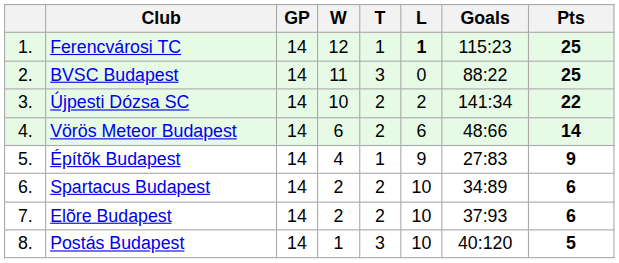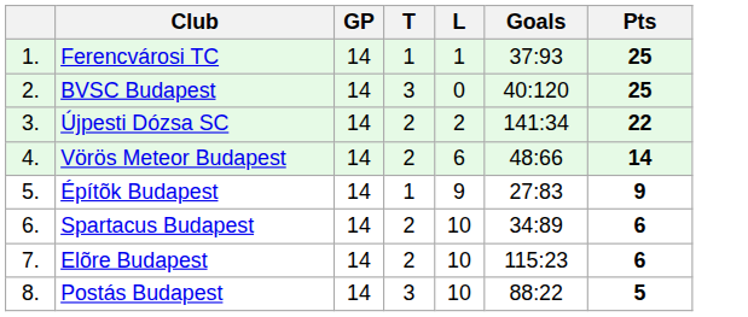 <table class="wikitable">
 <tr>
 <th width="30"></th>
 <th width="200">Club</th>
 <th width="30">GP</th>
-<th width="30">W</th>
 <th width="30">T</th>
 <th width="30">L</th>
 <th width="70">Goals</th>
 <th width="70">Pts</th>
 </tr>
 <tr bgcolor="#e6fae6" align="center">
 <td>1.</td>
 <td align="left"><a href='#'>Ferencvárosi TC</a></td>
 <td>14</td>
-<td>12</td>
 <td>1</td>
-<td><strong>1</strong></td>
-<td>115:23</td>
+<td>1</td>
+<td>37:93</td>
 <td><strong>25</strong></td>
 </tr>
 <tr bgcolor="#e6fae6" align="center">
 <td>2.</td>
 <td align="left"><a href='#'>BVSC Budapest</a></td>
 <td>14</td>
-<td>11</td>
 <td>3</td>
 <td>0</td>
-<td>88:22</td>
+<td>40:120</td>
 <td><strong>25</strong></td>
 </tr>
 <tr bgcolor="#e6fae6" align="center">
 <td>3.</td>
 <td align="left"><a href='#'>Újpesti Dózsa SC</a></td>
 <td>14</td>
-<td>10</td>
 <td>2</td>
 <td>2</td>
 <td>141:34</td>
 <td><strong>22</strong></td>
 </tr>
 <tr bgcolor="#e6fae6" align="center">
 <td>4.</td>
 <td align="left"><a href='#'>Vörös Meteor Budapest</a></td>
 <td>14</td>
-<td>6</td>
 <td>2</td>
 <td>6</td>
 <td>48:66</td>
 <td><strong>14</strong></td>
 </tr>
 <tr bgcolor="#FFFFFF" align="center">
 <td>5.</td>
 <td align="left"><a href='#'>Építõk Budapest</a></td>
 <td>14</td>
-<td>4</td>
 <td>1</td>
 <td>9</td>
 <td>27:83</td>
 <td><strong>9</strong></td>
 </tr>
 <tr bgcolor="#FFFFFF" align="center">
 <td>6.</td>
 <td align="left"><a href='#'>Spartacus Budapest</a></td>
 <td>14</td>
 <td>2</td>
-<td>2</td>
 <td>10</td>
 <td>34:89</td>
 <td><strong>6</strong></td>
 </tr>
 <tr bgcolor="#FFFFFF" align="center">
 <td>7.</td>
 <td align="left"><a href='#'>Elõre Budapest</a></td>
 <td>14</td>
 <td>2</td>
-<td>2</td>
 <td>10</td>
-<td>37:93</td>
+<td>115:23</td>
 <td><strong>6</strong></td>
 </tr>
 <tr bgcolor="#FFFFFF" align="center">
 <td>8.</td>
 <td align="left"><a href='#'>Postás Budapest</a></td>
 <td>14</td>
-<td>1</td>
 <td>3</td>
 <td>10</td>
-<td>40:120</td>
+<td>88:22</td>
 <td><strong>5</strong></td>
 </tr>
 </table>
